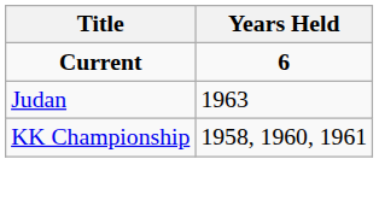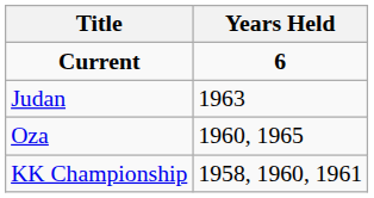 <table class="wikitable">
 <tr>
 <th>Title</th>
 <th>Years Held</th>
 </tr>
 <tr>
 <td align="center"><strong>Current</strong></td>
 <td align="center"><strong>6</strong></td>
 </tr>
 <tr>
 <td> <a href='#'>Judan</a></td>
 <td>1963</td>
 </tr>
 <tr>
+<td> <a href='#'>Oza</a></td>
+<td>1960, 1965</td>
+</tr>
+<tr>
 <td> <a href='#'>KK Championship</a></td>
 <td>1958, 1960, 1961</td>
 </tr>
 </table>
